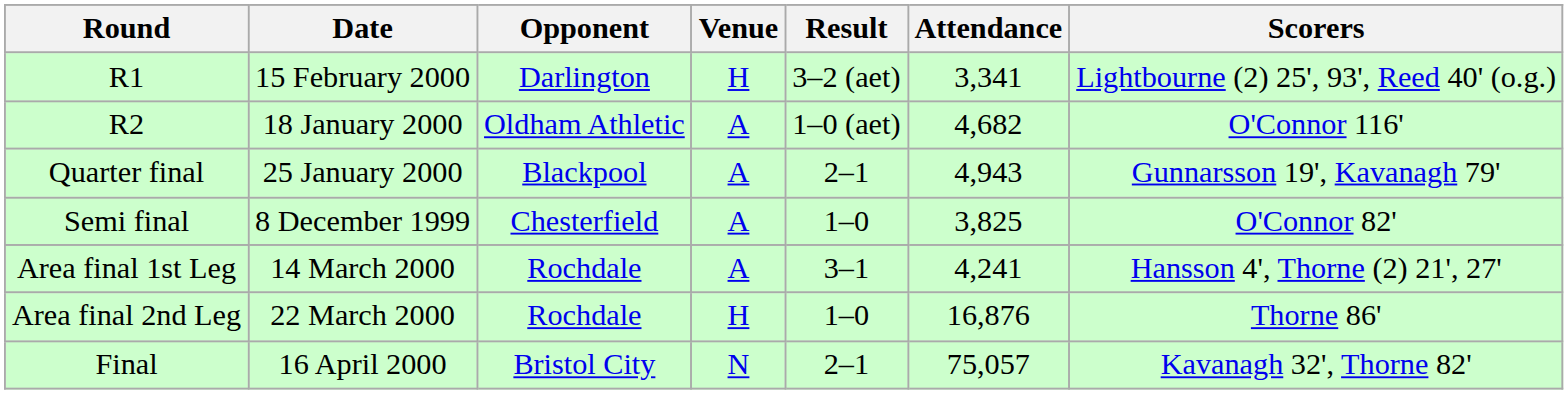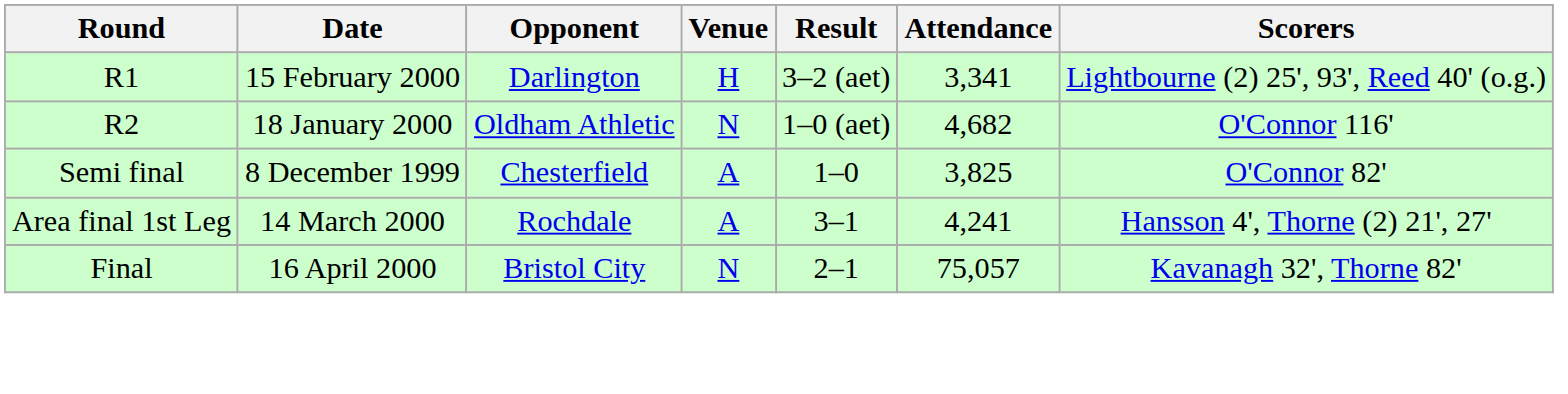 <table class="wikitable " style="font-size:100%; text-align:center">
 <tr>
 <th>Round</th>
 <th>Date</th>
 <th>Opponent</th>
 <th>Venue</th>
 <th>Result</th>
 <th>Attendance</th>
 <th>Scorers</th>
 </tr>
 <tr style="background: #CCFFCC;">
 <td>R1</td>
 <td>15 February 2000</td>
 <td><a href='#'>Darlington</a></td>
 <td><a href='#'>H</a></td>
 <td>3–2 (aet)</td>
 <td>3,341</td>
 <td><a href='#'>Lightbourne</a> (2) 25', 93', <a href='#'>Reed</a> 40' (o.g.)</td>
 </tr>
 <tr style="background: #CCFFCC;">
 <td>R2</td>
 <td>18 January 2000</td>
 <td><a href='#'>Oldham Athletic</a></td>
-<td><a href='#'>A</a></td>
+<td><a href='#'>N</a></td>
 <td>1–0 (aet)</td>
 <td>4,682</td>
 <td><a href='#'>O'Connor</a> 116'</td>
-</tr>
-<tr style="background: #CCFFCC;">
-<td>Quarter final</td>
-<td>25 January 2000</td>
-<td><a href='#'>Blackpool</a></td>
-<td><a href='#'>A</a></td>
-<td>2–1</td>
-<td>4,943</td>
-<td><a href='#'>Gunnarsson</a> 19', <a href='#'>Kavanagh</a> 79'</td>
 </tr>
 <tr style="background: #CCFFCC;">
 <td>Semi final</td>
 <td>8 December 1999</td>
 <td><a href='#'>Chesterfield</a></td>
 <td><a href='#'>A</a></td>
 <td>1–0</td>
 <td>3,825</td>
 <td><a href='#'>O'Connor</a> 82'</td>
 </tr>
 <tr style="background: #CCFFCC;">
 <td>Area final 1st Leg</td>
 <td>14 March 2000</td>
 <td><a href='#'>Rochdale</a></td>
 <td><a href='#'>A</a></td>
 <td>3–1</td>
 <td>4,241</td>
 <td><a href='#'>Hansson</a> 4', <a href='#'>Thorne</a> (2) 21', 27'</td>
 </tr>
 <tr style="background: #CCFFCC;">
-<td>Area final 2nd Leg</td>
-<td>22 March 2000</td>
-<td><a href='#'>Rochdale</a></td>
-<td><a href='#'>H</a></td>
-<td>1–0</td>
-<td>16,876</td>
-<td><a href='#'>Thorne</a> 86'</td>
-</tr>
-<tr style="background: #CCFFCC;">
 <td>Final</td>
 <td>16 April 2000</td>
 <td><a href='#'>Bristol City</a></td>
 <td><a href='#'>N</a></td>
 <td>2–1</td>
 <td>75,057</td>
 <td><a href='#'>Kavanagh</a> 32', <a href='#'>Thorne</a> 82'</td>
 </tr>
 </table>
